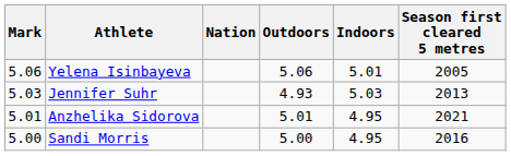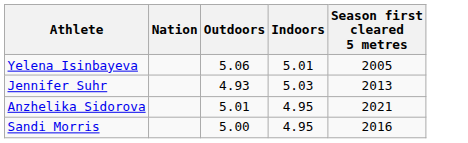 <table class="wikitable sortable" style="text-align:center">
 <tr>
-<th>Mark</th>
 <th>Athlete</th>
 <th>Nation</th>
 <th>Outdoors</th>
 <th>Indoors</th>
 <th>Season first<br>cleared<br>5 metres</th>
 </tr>
 <tr>
-<td>5.06</td>
 <td align=left><a href='#'>Yelena Isinbayeva</a></td>
 <td align=left></td>
 <td>5.06</td>
 <td>5.01</td>
 <td>2005</td>
 </tr>
 <tr>
-<td>5.03</td>
 <td align=left><a href='#'>Jennifer Suhr</a></td>
 <td align=left></td>
 <td>4.93</td>
 <td>5.03</td>
 <td>2013</td>
 </tr>
 <tr>
-<td>5.01</td>
 <td align=left><a href='#'>Anzhelika Sidorova</a></td>
 <td align=left></td>
 <td>5.01</td>
 <td>4.95</td>
 <td>2021</td>
 </tr>
 <tr>
-<td>5.00</td>
 <td align=left><a href='#'>Sandi Morris</a></td>
 <td align=left></td>
 <td>5.00</td>
 <td>4.95</td>
 <td>2016</td>
 </tr>
 </table>
